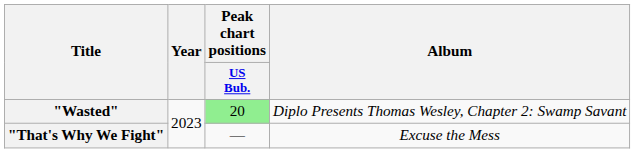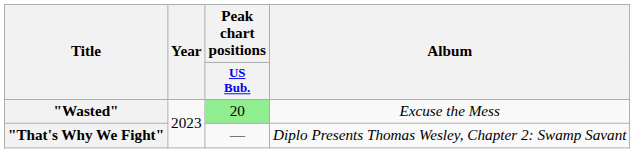 <table class="wikitable plainrowheaders" style="text-align:center">
 <tr>
 <th scope="col" rowspan="2">Title</th>
 <th scope="col" rowspan="2">Year</th>
 <th scope="col">Peak chart positions</th>
 <th scope="col" rowspan="2">Album</th>
 </tr>
 <tr>
 <th scope="col" style="width:3em; font-size:85%"><a href='#'>US<br>Bub.</a><br></th>
 </tr>
 <tr>
 <th scope="row">"Wasted"<br></th>
 <td rowspan="2">2023</td>
 <td style="background: lightgreen;">20</td>
-<td><em>Diplo Presents Thomas Wesley, Chapter 2: Swamp Savant</em></td>
+<td><em>Excuse the Mess</em></td>
 </tr>
 <tr>
 <th scope="row">"That's Why We Fight"<br></th>
 <td>—</td>
-<td><em>Excuse the Mess</em></td>
+<td><em>Diplo Presents Thomas Wesley, Chapter 2: Swamp Savant</em></td>
 </tr>
 </table>
